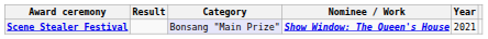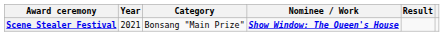 <table class="wikitable plainrowheaders sortable">
 <tr>
 <th scope="col">Award ceremony</th>
-<th scope="col">Result</th>
+<th scope="col">Year</th>
 <th scope="col">Category</th>
 <th scope="col">Nominee / Work</th>
-<th scope="col">Year</th>
+<th scope="col">Result</th>
 <th scope="col" class="unsortable"></th>
 </tr>
 <tr>
 <th scope="row"><a href='#'>Scene Stealer Festival</a></th>
+<td>2021</td>
+<td>Bonsang "Main Prize"</td>
+<td><strong><em><a href='#'>Show Window: The Queen's House</a></em></strong></td>
 <td></td>
-<td style="background: lavender;">Bonsang "Main Prize"</td>
-<td><strong><em><a href='#'>Show Window: The Queen's House</a></em></strong></td>
-<td>2021</td>
 <td></td>
 </tr>
 </table>
